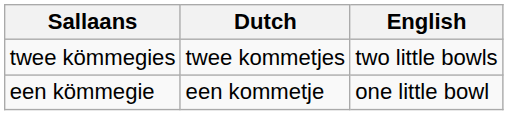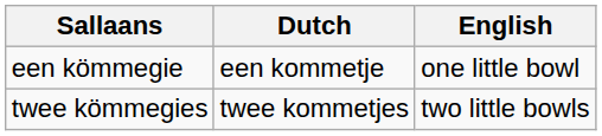 <table class="wikitable">
 <tr>
 <th>Sallaans</th>
 <th>Dutch</th>
 <th>English</th>
 </tr>
 <tr>
+<td>een kömmegie</td>
+<td>een kommetje</td>
+<td>one little bowl</td>
+</tr>
+<tr>
 <td>twee kömmegies</td>
 <td>twee kommetjes</td>
 <td>two little bowls</td>
 </tr>
-<tr>
-<td>een kömmegie</td>
-<td>een kommetje</td>
-<td>one little bowl</td>
-</tr>
 </table>
